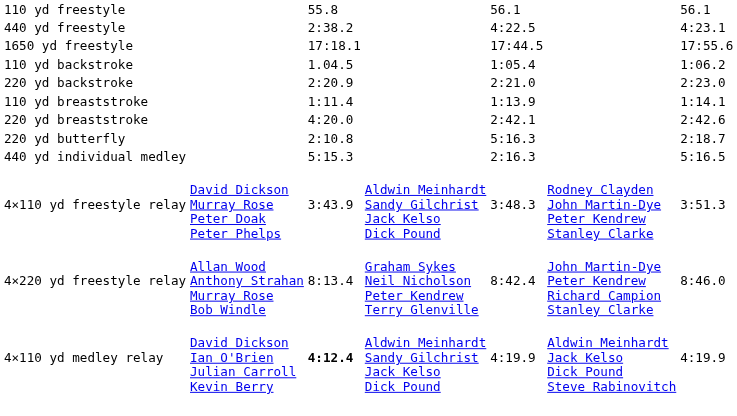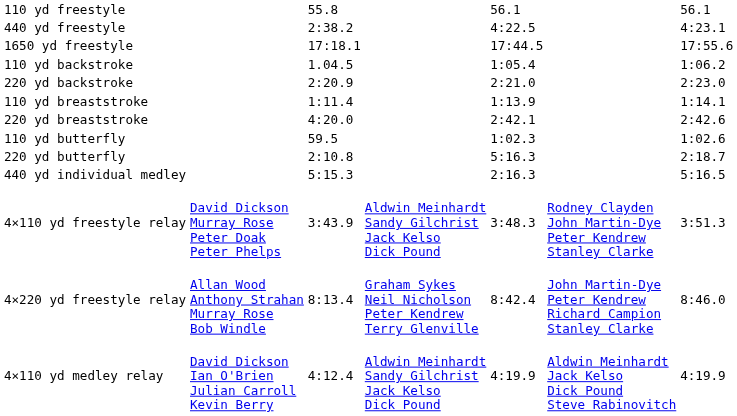 <table>
 <tr>
 <td>110 yd freestyle</td>
 <td></td>
 <td>55.8</td>
 <td></td>
 <td>56.1</td>
 <td></td>
 <td>56.1</td>
 </tr>
 <tr>
 <td>440 yd freestyle</td>
 <td></td>
 <td>2:38.2</td>
 <td></td>
 <td>4:22.5</td>
 <td></td>
 <td>4:23.1</td>
 </tr>
 <tr>
 <td>1650 yd freestyle</td>
 <td></td>
 <td>17:18.1</td>
 <td></td>
 <td>17:44.5</td>
 <td></td>
 <td>17:55.6</td>
 </tr>
 <tr>
 <td>110 yd backstroke</td>
 <td></td>
 <td>1.04.5</td>
 <td></td>
 <td>1:05.4</td>
 <td></td>
 <td>1:06.2</td>
 </tr>
 <tr>
 <td>220 yd backstroke</td>
 <td></td>
 <td>2:20.9</td>
 <td></td>
 <td>2:21.0</td>
 <td></td>
 <td>2:23.0</td>
 </tr>
 <tr>
 <td>110 yd breaststroke</td>
 <td></td>
 <td>1:11.4</td>
 <td></td>
 <td>1:13.9</td>
 <td></td>
 <td>1:14.1</td>
 </tr>
 <tr>
 <td>220 yd breaststroke</td>
 <td></td>
 <td>4:20.0</td>
 <td></td>
 <td>2:42.1</td>
 <td></td>
 <td>2:42.6</td>
 </tr>
 <tr>
+<td>110 yd butterfly</td>
+<td></td>
+<td>59.5</td>
+<td></td>
+<td>1:02.3</td>
+<td></td>
+<td>1:02.6</td>
+</tr>
+<tr>
 <td>220 yd butterfly</td>
 <td></td>
 <td>2:10.8</td>
 <td></td>
 <td>5:16.3</td>
 <td></td>
 <td>2:18.7</td>
 </tr>
 <tr>
 <td>440 yd individual medley</td>
 <td></td>
 <td>5:15.3</td>
 <td></td>
 <td>2:16.3</td>
 <td></td>
 <td>5:16.5</td>
 </tr>
 <tr>
 <td>4×110 yd freestyle relay</td>
 <td><br><a href='#'>David Dickson</a><br><a href='#'>Murray Rose</a><br><a href='#'>Peter Doak</a><br><a href='#'>Peter Phelps</a></td>
 <td>3:43.9</td>
 <td><br><a href='#'>Aldwin Meinhardt</a><br><a href='#'>Sandy Gilchrist</a><br><a href='#'>Jack Kelso</a><br><a href='#'>Dick Pound</a></td>
 <td>3:48.3</td>
 <td><br><a href='#'>Rodney Clayden</a><br><a href='#'>John Martin-Dye</a><br><a href='#'>Peter Kendrew</a><br><a href='#'>Stanley Clarke</a></td>
 <td>3:51.3</td>
 </tr>
 <tr>
 <td>4×220 yd freestyle relay</td>
 <td><br><a href='#'>Allan Wood</a><br><a href='#'>Anthony Strahan</a><br><a href='#'>Murray Rose</a><br><a href='#'>Bob Windle</a></td>
 <td>8:13.4</td>
 <td><br><a href='#'>Graham Sykes</a><br><a href='#'>Neil Nicholson</a><br><a href='#'>Peter Kendrew</a><br><a href='#'>Terry Glenville</a></td>
 <td>8:42.4</td>
 <td><br><a href='#'>John Martin-Dye</a><br><a href='#'>Peter Kendrew</a><br><a href='#'>Richard Campion</a><br><a href='#'>Stanley Clarke</a></td>
 <td>8:46.0</td>
 </tr>
 <tr>
 <td>4×110 yd medley relay</td>
 <td><br><a href='#'>David Dickson</a><br><a href='#'>Ian O'Brien</a><br><a href='#'>Julian Carroll</a><br><a href='#'>Kevin Berry</a></td>
-<td><strong>4:12.4</strong></td>
+<td>4:12.4</td>
 <td><br><a href='#'>Aldwin Meinhardt</a><br><a href='#'>Sandy Gilchrist</a><br><a href='#'>Jack Kelso</a><br><a href='#'>Dick Pound</a></td>
 <td>4:19.9</td>
 <td><br><a href='#'>Aldwin Meinhardt</a><br><a href='#'>Jack Kelso</a><br><a href='#'>Dick Pound</a><br><a href='#'>Steve Rabinovitch</a></td>
 <td>4:19.9</td>
 </tr>
 </table>
